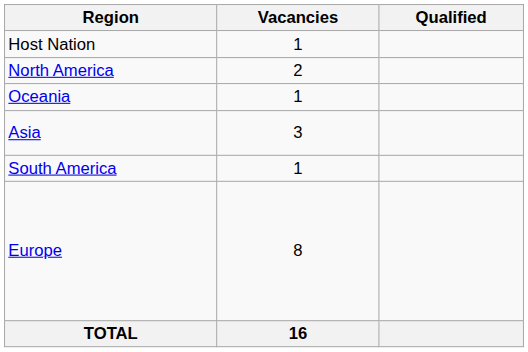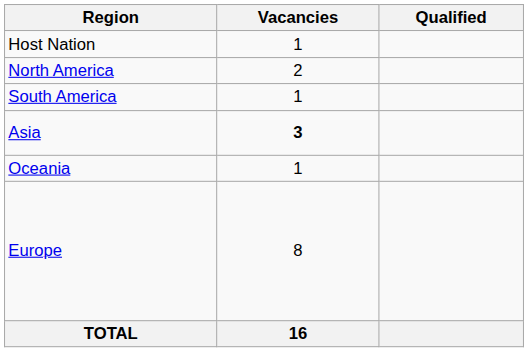 <table class = "wikitable" width=500>
 <tr>
 <th>Region</th>
 <th>Vacancies</th>
 <th>Qualified</th>
 </tr>
 <tr>
 <td>Host Nation</td>
 <td align=center>1</td>
 <td></td>
 </tr>
 <tr>
 <td><a href='#'>North America</a></td>
 <td align=center>2</td>
 <td><br></td>
 </tr>
 <tr>
-<td><a href='#'>Oceania</a></td>
+<td><a href='#'>South America</a></td>
 <td align=center>1</td>
 <td></td>
 </tr>
 <tr>
 <td><a href='#'>Asia</a></td>
-<td align=center>3</td>
+<td align=center><strong>3</strong></td>
 <td><br><br></td>
 </tr>
 <tr>
-<td><a href='#'>South America</a></td>
+<td><a href='#'>Oceania</a></td>
 <td align=center>1</td>
 <td></td>
 </tr>
 <tr>
 <td><a href='#'>Europe</a></td>
 <td align=center>8</td>
 <td><br><br><br><br><br><br><br></td>
 </tr>
 <tr>
 <th>TOTAL</th>
 <th>16</th>
 <th></th>
 </tr>
 </table>
